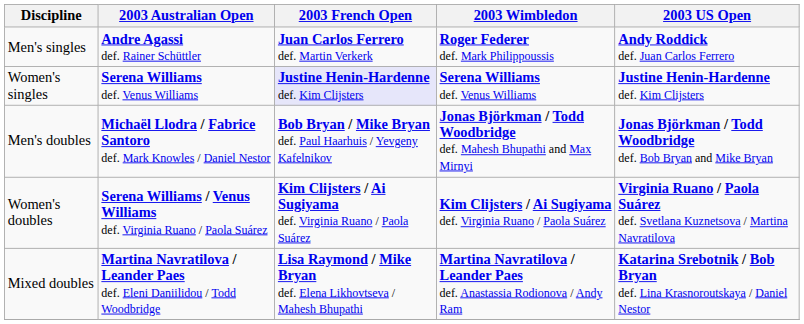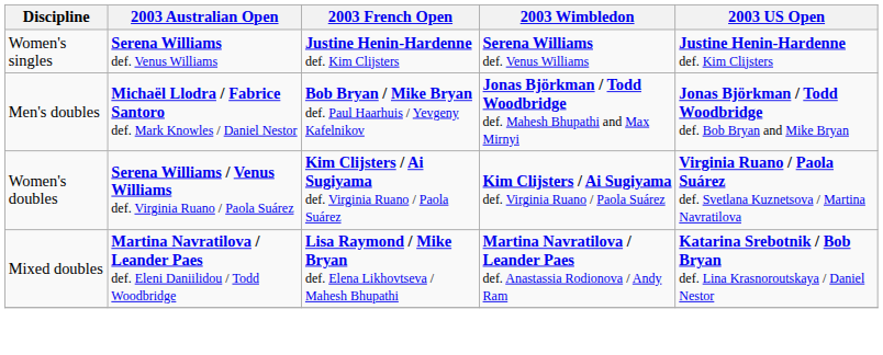 <table class="wikitable" width=100%>
 <tr>
 <th>Discipline</th>
 <th><a href='#'>2003 Australian Open</a></th>
 <th><a href='#'>2003 French Open</a></th>
 <th><a href='#'>2003 Wimbledon</a></th>
 <th><a href='#'>2003 US Open</a></th>
 </tr>
 <tr>
-<td>Men's singles</td>
-<td><strong><a href='#'>Andre Agassi</a></strong><br><small>def. <a href='#'>Rainer Schüttler</a></small></td>
-<td><strong><a href='#'>Juan Carlos Ferrero</a></strong><br><small>def. <a href='#'>Martin Verkerk</a></small></td>
-<td><strong><a href='#'>Roger Federer</a></strong><br><small>def. <a href='#'>Mark Philippoussis</a></small></td>
-<td><strong><a href='#'>Andy Roddick</a></strong><br><small>def. <a href='#'>Juan Carlos Ferrero</a></small></td>
-</tr>
-<tr>
 <td>Women's singles</td>
 <td><strong><a href='#'>Serena Williams</a></strong><br><small>def. <a href='#'>Venus Williams</a></small></td>
-<td style="background: lavender;"><strong><a href='#'>Justine Henin-Hardenne</a></strong><br><small>def. <a href='#'>Kim Clijsters</a></small></td>
+<td><strong><a href='#'>Justine Henin-Hardenne</a></strong><br><small>def. <a href='#'>Kim Clijsters</a></small></td>
 <td><strong><a href='#'>Serena Williams</a></strong><br><small>def. <a href='#'>Venus Williams</a></small></td>
 <td><strong><a href='#'>Justine Henin-Hardenne</a></strong><br><small>def. <a href='#'>Kim Clijsters</a></small></td>
 </tr>
 <tr>
 <td>Men's doubles</td>
 <td><strong><a href='#'>Michaël Llodra</a> / <a href='#'>Fabrice Santoro</a></strong><br><small>def. <a href='#'>Mark Knowles</a> / <a href='#'>Daniel Nestor</a></small></td>
 <td><strong><a href='#'>Bob Bryan</a> / <a href='#'>Mike Bryan</a></strong><br><small>def. <a href='#'>Paul Haarhuis</a> / <a href='#'>Yevgeny Kafelnikov</a></small></td>
 <td><strong><a href='#'>Jonas Björkman</a> / <a href='#'>Todd Woodbridge</a></strong><br><small>def. <a href='#'>Mahesh Bhupathi</a> and <a href='#'>Max Mirnyi</a></small></td>
 <td><strong><a href='#'>Jonas Björkman</a> / <a href='#'>Todd Woodbridge</a></strong><br><small>def. <a href='#'>Bob Bryan</a> and <a href='#'>Mike Bryan</a></small></td>
 </tr>
 <tr>
 <td>Women's doubles</td>
 <td><strong><a href='#'>Serena Williams</a> / <a href='#'>Venus Williams</a></strong><br><small>def. <a href='#'>Virginia Ruano</a> / <a href='#'>Paola Suárez</a></small></td>
 <td><strong><a href='#'>Kim Clijsters</a> / <a href='#'>Ai Sugiyama</a></strong><br><small>def. <a href='#'>Virginia Ruano</a> / <a href='#'>Paola Suárez</a></small></td>
 <td><strong><a href='#'>Kim Clijsters</a> / <a href='#'>Ai Sugiyama</a></strong><br><small>def. <a href='#'>Virginia Ruano</a> / <a href='#'>Paola Suárez</a></small></td>
 <td><strong><a href='#'>Virginia Ruano</a> / <a href='#'>Paola Suárez</a></strong><br><small>def. <a href='#'>Svetlana Kuznetsova</a> / <a href='#'>Martina Navratilova</a></small></td>
 </tr>
 <tr>
 <td>Mixed doubles</td>
 <td><strong><a href='#'>Martina Navratilova</a> / <a href='#'>Leander Paes</a></strong><br><small>def. <a href='#'>Eleni Daniilidou</a> / <a href='#'>Todd Woodbridge</a></small></td>
 <td><strong><a href='#'>Lisa Raymond</a> / <a href='#'>Mike Bryan</a></strong><br><small>def. <a href='#'>Elena Likhovtseva</a> / <a href='#'>Mahesh Bhupathi</a></small></td>
 <td><strong><a href='#'>Martina Navratilova</a> / <a href='#'>Leander Paes</a></strong><br><small>def. <a href='#'>Anastassia Rodionova</a> / <a href='#'>Andy Ram</a></small></td>
 <td><strong><a href='#'>Katarina Srebotnik</a> / <a href='#'>Bob Bryan</a></strong><br><small>def. <a href='#'>Lina Krasnoroutskaya</a> / <a href='#'>Daniel Nestor</a></small></td>
 </tr>
 <tr>
 </tr>
 </table>
